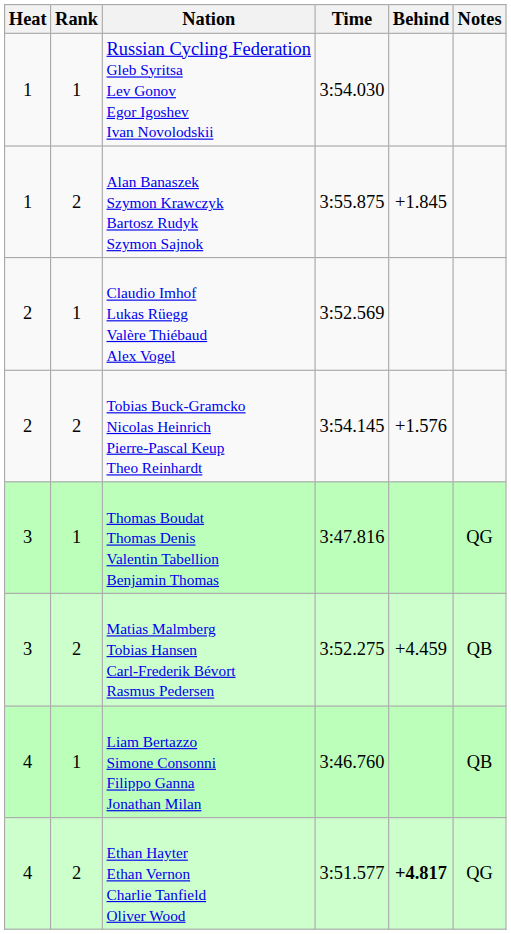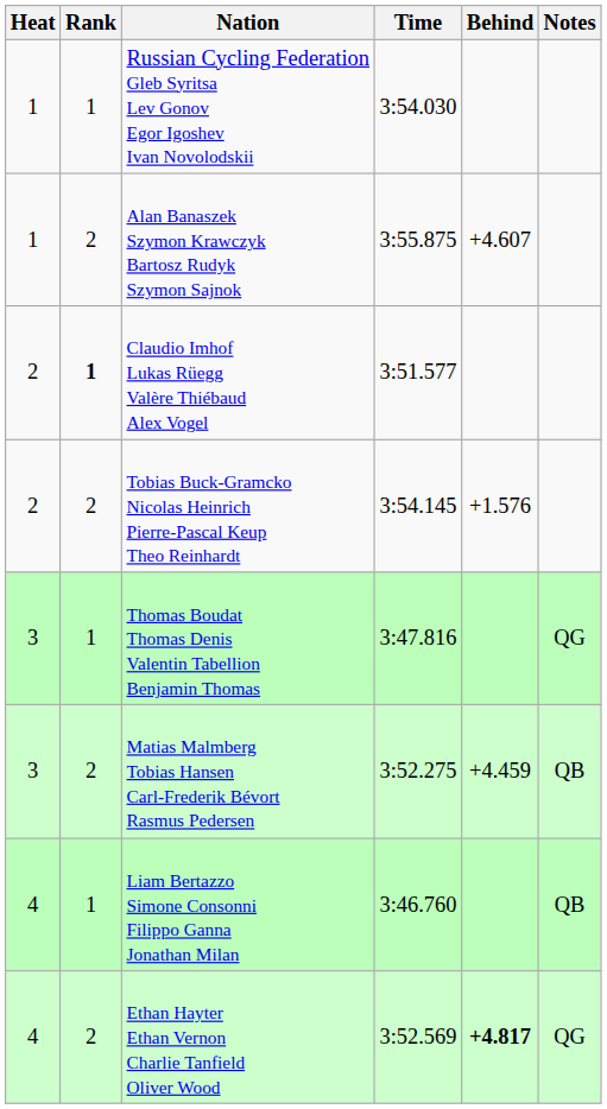 <table class="wikitable sortable" style="text-align:center">
 <tr>
 <th>Heat</th>
 <th>Rank</th>
 <th>Nation</th>
 <th>Time</th>
 <th>Behind</th>
 <th>Notes</th>
 </tr>
 <tr>
 <td>1</td>
 <td>1</td>
 <td align=left><a href='#'>Russian Cycling Federation</a><br><small><a href='#'>Gleb Syritsa</a><br><a href='#'>Lev Gonov</a><br><a href='#'>Egor Igoshev</a><br><a href='#'>Ivan Novolodskii</a></small></td>
 <td>3:54.030</td>
 <td></td>
 <td></td>
 </tr>
 <tr>
 <td>1</td>
 <td>2</td>
 <td align=left><br><small><a href='#'>Alan Banaszek</a><br><a href='#'>Szymon Krawczyk</a><br><a href='#'>Bartosz Rudyk</a><br><a href='#'>Szymon Sajnok</a></small></td>
 <td>3:55.875</td>
-<td>+1.845</td>
+<td>+4.607</td>
 <td></td>
 </tr>
 <tr>
 <td>2</td>
-<td>1</td>
+<td><strong>1</strong></td>
 <td align=left><br><small><a href='#'>Claudio Imhof</a><br><a href='#'>Lukas Rüegg</a><br><a href='#'>Valère Thiébaud</a><br><a href='#'>Alex Vogel</a></small></td>
-<td>3:52.569</td>
+<td>3:51.577</td>
 <td></td>
 <td></td>
 </tr>
 <tr>
 <td>2</td>
 <td>2</td>
 <td align=left><br><small><a href='#'>Tobias Buck-Gramcko</a><br><a href='#'>Nicolas Heinrich</a><br><a href='#'>Pierre-Pascal Keup</a><br><a href='#'>Theo Reinhardt</a></small></td>
 <td>3:54.145</td>
 <td>+1.576</td>
 <td></td>
 </tr>
 <tr bgcolor=bbffbb>
 <td>3</td>
 <td>1</td>
 <td align=left><br><small><a href='#'>Thomas Boudat</a><br><a href='#'>Thomas Denis</a><br><a href='#'>Valentin Tabellion</a><br><a href='#'>Benjamin Thomas</a></small></td>
 <td>3:47.816</td>
 <td></td>
 <td>QG</td>
 </tr>
 <tr bgcolor=ccffcc>
 <td>3</td>
 <td>2</td>
 <td align=left><br><small><a href='#'>Matias Malmberg</a><br><a href='#'>Tobias Hansen</a><br><a href='#'>Carl-Frederik Bévort</a><br><a href='#'>Rasmus Pedersen</a></small></td>
 <td>3:52.275</td>
 <td>+4.459</td>
 <td>QB</td>
 </tr>
 <tr bgcolor=bbffbb>
 <td>4</td>
 <td>1</td>
 <td align=left><br><small><a href='#'>Liam Bertazzo</a><br><a href='#'>Simone Consonni</a><br><a href='#'>Filippo Ganna</a><br><a href='#'>Jonathan Milan</a></small></td>
 <td>3:46.760</td>
 <td></td>
 <td>QB</td>
 </tr>
 <tr bgcolor=ccffcc>
 <td>4</td>
 <td>2</td>
 <td align=left><br><small><a href='#'>Ethan Hayter</a><br><a href='#'>Ethan Vernon</a><br><a href='#'>Charlie Tanfield</a><br><a href='#'>Oliver Wood</a></small></td>
-<td>3:51.577</td>
+<td>3:52.569</td>
 <td><strong>+4.817</strong></td>
 <td>QG</td>
 </tr>
 </table>
